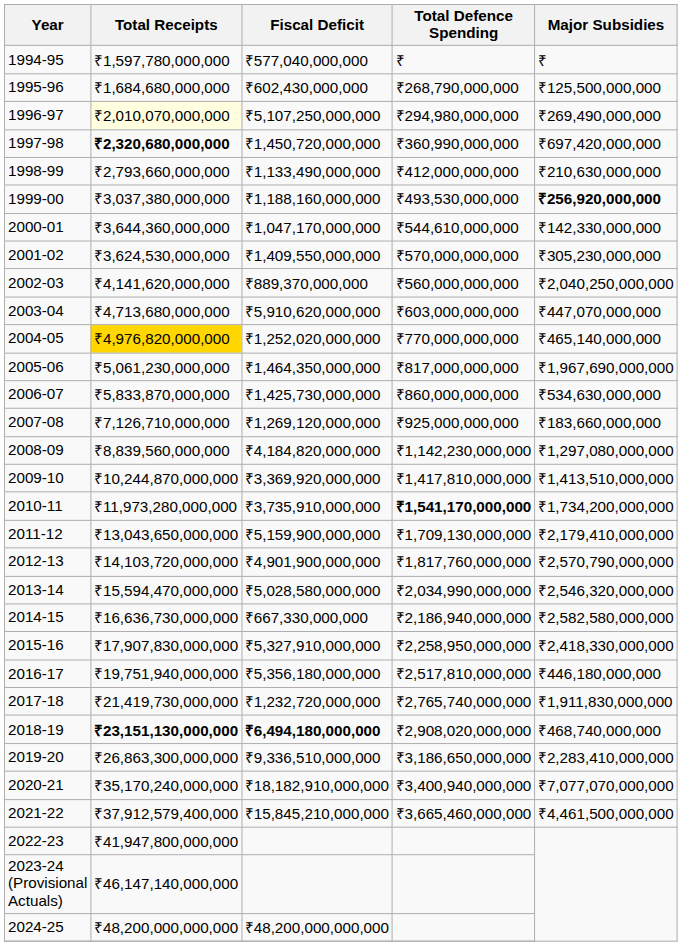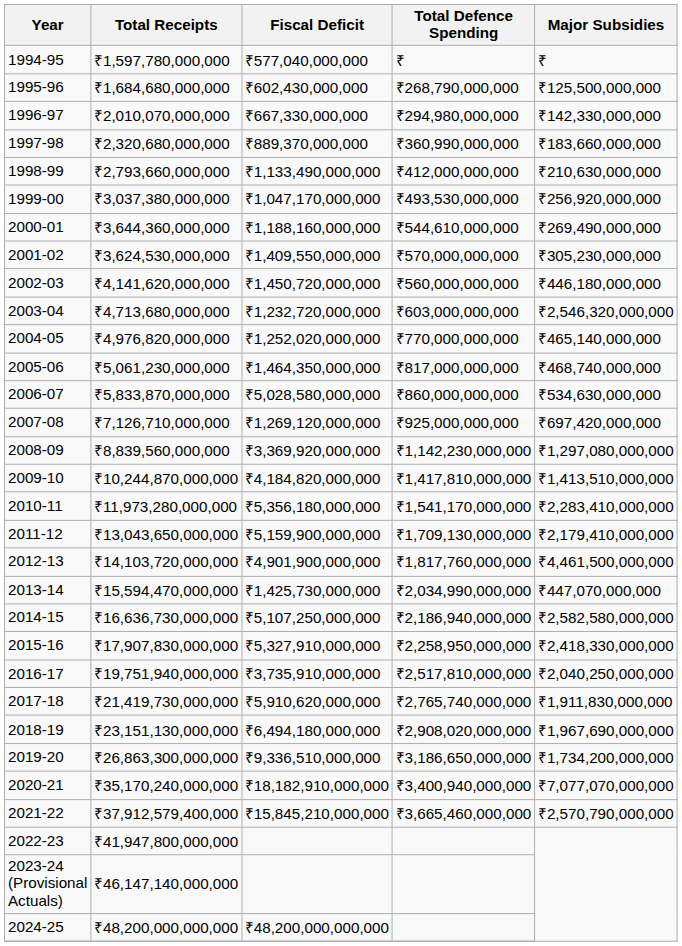 <table class="wikitable sortable";">
 <tr>
 <th>Year <br></th>
 <th>Total Receipts <br>  </th>
 <th>Fiscal Deficit <br> </th>
 <th>Total Defence Spending <br> </th>
 <th>Major Subsidies <br> </th>
 </tr>
 <tr>
 <td>1994-95</td>
 <td>₹1,597,780,000,000</td>
 <td>₹577,040,000,000</td>
 <td>₹</td>
 <td>₹</td>
 </tr>
 <tr>
 <td>1995-96</td>
 <td>₹1,684,680,000,000</td>
 <td>₹602,430,000,000</td>
 <td>₹268,790,000,000</td>
 <td>₹125,500,000,000</td>
 </tr>
 <tr>
 <td>1996-97</td>
-<td style="background: lightyellow;">₹2,010,070,000,000</td>
-<td>₹5,107,250,000,000</td>
+<td>₹2,010,070,000,000</td>
+<td>₹667,330,000,000</td>
 <td>₹294,980,000,000</td>
-<td>₹269,490,000,000</td>
+<td>₹142,330,000,000</td>
 </tr>
 <tr>
 <td>1997-98</td>
-<td><strong>₹2,320,680,000,000</strong></td>
-<td>₹1,450,720,000,000</td>
+<td>₹2,320,680,000,000</td>
+<td>₹889,370,000,000</td>
 <td>₹360,990,000,000</td>
-<td>₹697,420,000,000</td>
+<td>₹183,660,000,000</td>
 </tr>
 <tr>
 <td>1998-99</td>
 <td>₹2,793,660,000,000</td>
 <td>₹1,133,490,000,000</td>
 <td>₹412,000,000,000</td>
 <td>₹210,630,000,000</td>
 </tr>
 <tr>
 <td>1999-00</td>
 <td>₹3,037,380,000,000</td>
-<td>₹1,188,160,000,000</td>
+<td>₹1,047,170,000,000</td>
 <td>₹493,530,000,000</td>
-<td><strong>₹256,920,000,000</strong></td>
+<td>₹256,920,000,000</td>
 </tr>
 <tr>
 <td>2000-01</td>
 <td>₹3,644,360,000,000</td>
-<td>₹1,047,170,000,000</td>
+<td>₹1,188,160,000,000</td>
 <td>₹544,610,000,000</td>
-<td>₹142,330,000,000</td>
+<td>₹269,490,000,000</td>
 </tr>
 <tr>
 <td>2001-02</td>
 <td>₹3,624,530,000,000</td>
 <td>₹1,409,550,000,000</td>
 <td>₹570,000,000,000</td>
 <td>₹305,230,000,000</td>
 </tr>
 <tr>
 <td>2002-03</td>
 <td>₹4,141,620,000,000</td>
-<td>₹889,370,000,000</td>
+<td>₹1,450,720,000,000</td>
 <td>₹560,000,000,000</td>
-<td>₹2,040,250,000,000</td>
+<td>₹446,180,000,000</td>
 </tr>
 <tr>
 <td>2003-04</td>
 <td>₹4,713,680,000,000</td>
-<td>₹5,910,620,000,000</td>
+<td>₹1,232,720,000,000</td>
 <td>₹603,000,000,000</td>
-<td>₹447,070,000,000</td>
+<td>₹2,546,320,000,000</td>
 </tr>
 <tr>
 <td>2004-05</td>
-<td style="background: gold;">₹4,976,820,000,000</td>
+<td>₹4,976,820,000,000</td>
 <td>₹1,252,020,000,000</td>
 <td>₹770,000,000,000</td>
 <td>₹465,140,000,000</td>
 </tr>
 <tr>
 <td>2005-06</td>
 <td>₹5,061,230,000,000</td>
 <td>₹1,464,350,000,000</td>
 <td>₹817,000,000,000</td>
-<td>₹1,967,690,000,000</td>
+<td>₹468,740,000,000</td>
 </tr>
 <tr>
 <td>2006-07</td>
 <td>₹5,833,870,000,000</td>
-<td>₹1,425,730,000,000</td>
+<td>₹5,028,580,000,000</td>
 <td>₹860,000,000,000</td>
 <td>₹534,630,000,000</td>
 </tr>
 <tr>
 <td>2007-08</td>
 <td>₹7,126,710,000,000</td>
 <td>₹1,269,120,000,000</td>
 <td>₹925,000,000,000</td>
-<td>₹183,660,000,000</td>
+<td>₹697,420,000,000</td>
 </tr>
 <tr>
 <td>2008-09</td>
 <td>₹8,839,560,000,000</td>
-<td>₹4,184,820,000,000</td>
+<td>₹3,369,920,000,000</td>
 <td>₹1,142,230,000,000</td>
 <td>₹1,297,080,000,000</td>
 </tr>
 <tr>
 <td>2009-10</td>
 <td>₹10,244,870,000,000</td>
-<td>₹3,369,920,000,000</td>
+<td>₹4,184,820,000,000</td>
 <td>₹1,417,810,000,000</td>
 <td>₹1,413,510,000,000</td>
 </tr>
 <tr>
 <td>2010-11</td>
 <td>₹11,973,280,000,000</td>
-<td>₹3,735,910,000,000</td>
-<td><strong>₹1,541,170,000,000</strong></td>
-<td>₹1,734,200,000,000</td>
+<td>₹5,356,180,000,000</td>
+<td>₹1,541,170,000,000</td>
+<td>₹2,283,410,000,000</td>
 </tr>
 <tr>
 <td>2011-12</td>
 <td>₹13,043,650,000,000</td>
 <td>₹5,159,900,000,000</td>
 <td>₹1,709,130,000,000</td>
 <td>₹2,179,410,000,000</td>
 </tr>
 <tr>
 <td>2012-13</td>
 <td>₹14,103,720,000,000</td>
 <td>₹4,901,900,000,000</td>
 <td>₹1,817,760,000,000</td>
-<td>₹2,570,790,000,000</td>
+<td>₹4,461,500,000,000</td>
 </tr>
 <tr>
 <td>2013-14</td>
 <td>₹15,594,470,000,000</td>
-<td>₹5,028,580,000,000</td>
+<td>₹1,425,730,000,000</td>
 <td>₹2,034,990,000,000</td>
-<td>₹2,546,320,000,000</td>
+<td>₹447,070,000,000</td>
 </tr>
 <tr>
 <td>2014-15</td>
 <td>₹16,636,730,000,000</td>
-<td>₹667,330,000,000</td>
+<td>₹5,107,250,000,000</td>
 <td>₹2,186,940,000,000</td>
 <td>₹2,582,580,000,000</td>
 </tr>
 <tr>
 <td>2015-16</td>
 <td>₹17,907,830,000,000</td>
 <td>₹5,327,910,000,000</td>
 <td>₹2,258,950,000,000</td>
 <td>₹2,418,330,000,000</td>
 </tr>
 <tr>
 <td>2016-17</td>
 <td>₹19,751,940,000,000</td>
-<td>₹5,356,180,000,000</td>
+<td>₹3,735,910,000,000</td>
 <td>₹2,517,810,000,000</td>
-<td>₹446,180,000,000</td>
+<td>₹2,040,250,000,000</td>
 </tr>
 <tr>
 <td>2017-18</td>
 <td>₹21,419,730,000,000</td>
-<td>₹1,232,720,000,000</td>
+<td>₹5,910,620,000,000</td>
 <td>₹2,765,740,000,000</td>
 <td>₹1,911,830,000,000</td>
 </tr>
 <tr>
 <td>2018-19</td>
-<td><strong>₹23,151,130,000,000</strong></td>
-<td><strong>₹6,494,180,000,000</strong></td>
+<td>₹23,151,130,000,000</td>
+<td>₹6,494,180,000,000</td>
 <td>₹2,908,020,000,000</td>
-<td>₹468,740,000,000</td>
+<td>₹1,967,690,000,000</td>
 </tr>
 <tr>
 <td>2019-20</td>
 <td>₹26,863,300,000,000</td>
 <td>₹9,336,510,000,000</td>
 <td>₹3,186,650,000,000</td>
-<td>₹2,283,410,000,000</td>
+<td>₹1,734,200,000,000</td>
 </tr>
 <tr>
 <td>2020-21</td>
 <td>₹35,170,240,000,000</td>
 <td>₹18,182,910,000,000</td>
 <td>₹3,400,940,000,000</td>
 <td>₹7,077,070,000,000</td>
 </tr>
 <tr>
 <td>2021-22</td>
 <td>₹37,912,579,400,000</td>
 <td>₹15,845,210,000,000</td>
 <td>₹3,665,460,000,000</td>
-<td>₹4,461,500,000,000</td>
+<td>₹2,570,790,000,000</td>
 </tr>
 <tr>
 <td>2022-23</td>
 <td>₹41,947,800,000,000</td>
 <td></td>
 <td></td>
 </tr>
 <tr>
 <td>2023-24 (Provisional Actuals)</td>
 <td>₹46,147,140,000,000</td>
 <td></td>
 <td></td>
 </tr>
 <tr>
 <td>2024-25</td>
 <td>₹48,200,000,000,000</td>
 <td>₹48,200,000,000,000</td>
 <td></td>
 </tr>
 <tr>
 </tr>
 </table>
